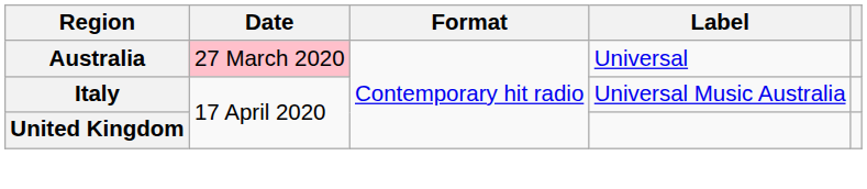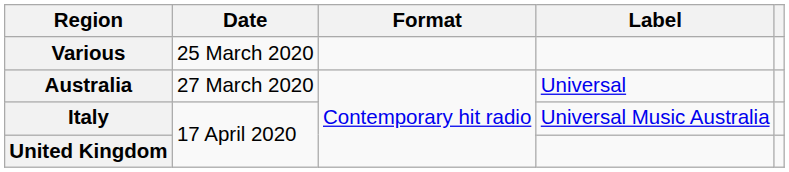 <table class="wikitable plainrowheaders">
 <tr>
 <th scope="col">Region</th>
 <th scope="col">Date</th>
 <th scope="col">Format</th>
 <th scope="col">Label</th>
 <th scope="col"></th>
 </tr>
 <tr>
+<th scope="row">Various</th>
+<td>25 March 2020</td>
+<td></td>
+<td></td>
+<td></td>
+</tr>
+<tr>
 <th scope="row">Australia</th>
-<td style="background: pink;">27 March 2020</td>
+<td>27 March 2020</td>
 <td rowspan="3"><a href='#'>Contemporary hit radio</a></td>
 <td><a href='#'>Universal</a></td>
 <td></td>
 </tr>
 <tr>
 <th scope="row">Italy</th>
 <td rowspan="2">17 April 2020</td>
 <td><a href='#'>Universal Music Australia</a></td>
 <td></td>
 </tr>
 <tr>
 <th scope="row">United Kingdom</th>
 <td></td>
 <td></td>
 </tr>
 </table>
